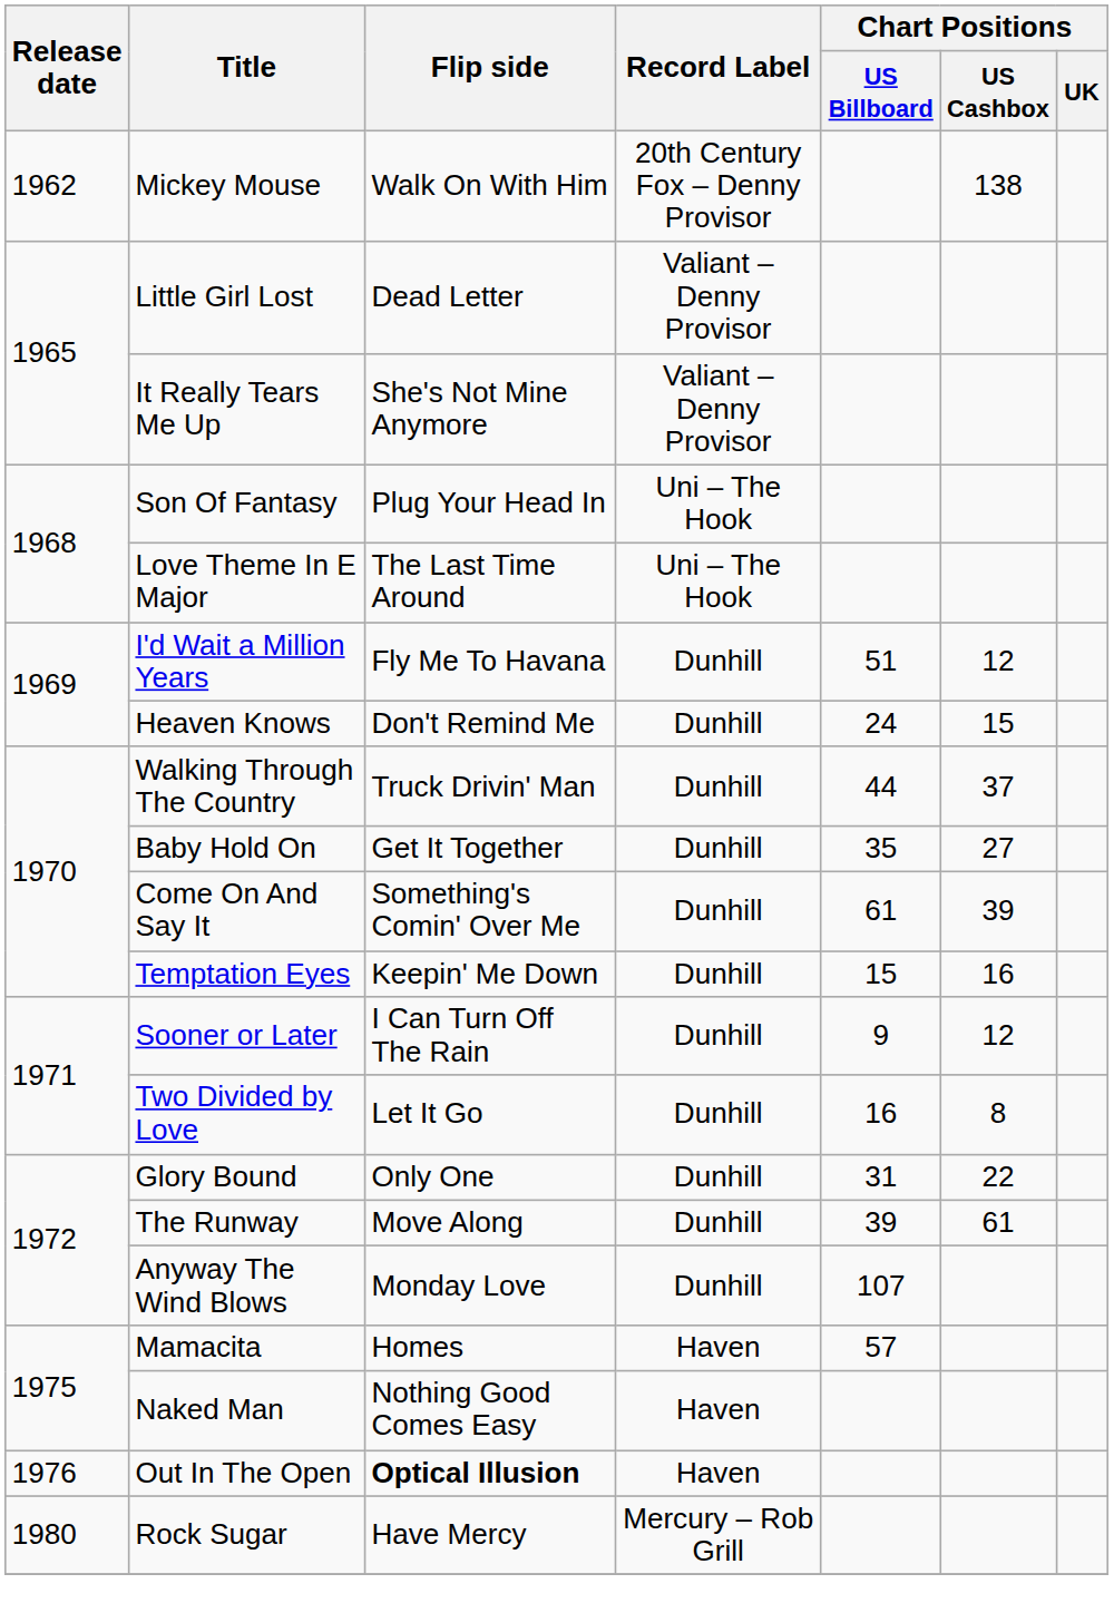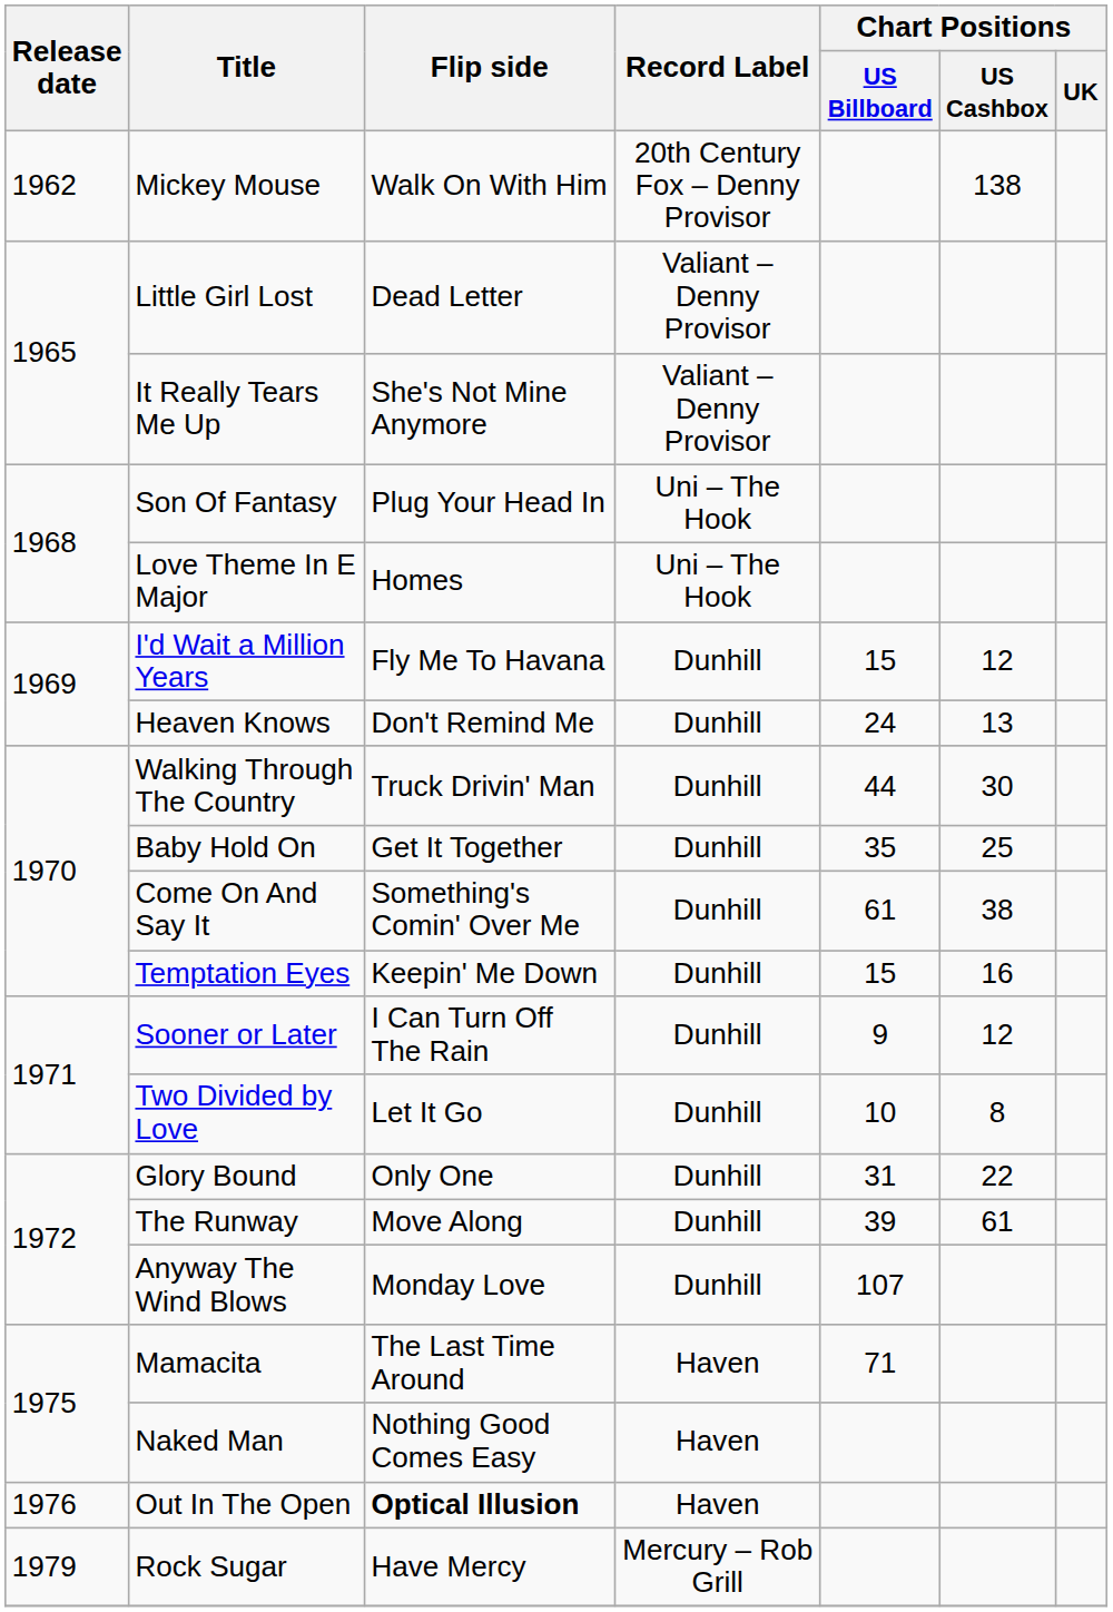 <table class="wikitable">
 <tr>
 <th width="20" rowspan="2">Release date</th>
 <th width="350" rowspan="2">Title</th>
 <th width="350" rowspan="2">Flip side</th>
 <th width="350" rowspan="2">Record Label</th>
 <th colspan="4">Chart Positions</th>
 </tr>
 <tr>
 <th width="60"><small><a href='#'>US Billboard</a></small></th>
 <th width="50"><small> US Cashbox </small></th>
 <th width="30"><small>UK</small></th>
 </tr>
 <tr>
 <td rowspan="1">1962</td>
 <td>Mickey Mouse</td>
 <td>Walk On With Him</td>
 <td align="center">20th Century Fox – Denny Provisor</td>
 <td align="center"></td>
 <td align="center">138</td>
 <td align="center"></td>
 </tr>
 <tr>
 <td rowspan="2">1965</td>
 <td>Little Girl Lost</td>
 <td>Dead Letter</td>
 <td align="center">Valiant – Denny Provisor</td>
 <td align="center"></td>
 <td align="center"></td>
 <td align="center"></td>
 </tr>
 <tr>
 <td>It Really Tears Me Up</td>
 <td>She's Not Mine Anymore</td>
 <td align="center">Valiant – Denny Provisor</td>
 <td align="center"></td>
 <td align="center"></td>
 <td align="center"></td>
 </tr>
 <tr>
 <td rowspan="2">1968</td>
 <td>Son Of Fantasy</td>
 <td>Plug Your Head In</td>
 <td align="center">Uni – The Hook</td>
 <td align="center"></td>
 <td align="center"></td>
 <td align="center"></td>
 </tr>
 <tr>
 <td>Love Theme In E Major</td>
-<td>The Last Time Around</td>
+<td>Homes</td>
 <td align="center">Uni – The Hook</td>
 <td align="center"></td>
 <td align="center"></td>
 <td align="center"></td>
 </tr>
 <tr>
 <td rowspan="2">1969</td>
 <td><a href='#'>I'd Wait a Million Years</a></td>
 <td>Fly Me To Havana</td>
 <td align="center">Dunhill</td>
-<td align="center">51</td>
+<td align="center">15</td>
 <td align="center">12</td>
 <td align="center"></td>
 </tr>
 <tr>
 <td>Heaven Knows</td>
 <td>Don't Remind Me</td>
 <td align="center">Dunhill</td>
 <td align="center">24</td>
-<td align="center">15</td>
+<td align="center">13</td>
 <td align="center"></td>
 </tr>
 <tr>
 <td rowspan="4">1970</td>
 <td>Walking Through The Country</td>
 <td>Truck Drivin' Man</td>
 <td align="center">Dunhill</td>
 <td align="center">44</td>
-<td align="center">37</td>
+<td align="center">30</td>
 <td align="center"></td>
 </tr>
 <tr>
 <td>Baby Hold On</td>
 <td>Get It Together</td>
 <td align="center">Dunhill</td>
 <td align="center">35</td>
-<td align="center">27</td>
+<td align="center">25</td>
 <td align="center"></td>
 </tr>
 <tr>
 <td>Come On And Say It</td>
 <td>Something's Comin' Over Me</td>
 <td align="center">Dunhill</td>
 <td align="center">61</td>
-<td align="center">39</td>
+<td align="center">38</td>
 <td align="center"></td>
 </tr>
 <tr>
 <td><a href='#'>Temptation Eyes</a></td>
 <td>Keepin' Me Down</td>
 <td align="center">Dunhill</td>
 <td align="center">15</td>
 <td align="center">16</td>
 <td align="center"></td>
 </tr>
 <tr>
 <td rowspan="2">1971</td>
 <td><a href='#'>Sooner or Later</a></td>
 <td>I Can Turn Off The Rain</td>
 <td align="center">Dunhill</td>
 <td align="center">9</td>
 <td align="center">12</td>
 <td align="center"></td>
 </tr>
 <tr>
 <td><a href='#'>Two Divided by Love</a></td>
 <td>Let It Go</td>
 <td align="center">Dunhill</td>
-<td align="center">16</td>
+<td align="center">10</td>
 <td align="center">8</td>
 <td align="center"></td>
 </tr>
 <tr>
 <td rowspan="3">1972</td>
 <td>Glory Bound</td>
 <td>Only One</td>
 <td align="center">Dunhill</td>
 <td align="center">31</td>
 <td align="center">22</td>
 <td align="center"></td>
 </tr>
 <tr>
 <td>The Runway</td>
 <td>Move Along</td>
 <td align="center">Dunhill</td>
 <td align="center">39</td>
 <td align="center">61</td>
 <td align="center"></td>
 </tr>
 <tr>
 <td>Anyway The Wind Blows</td>
 <td>Monday Love</td>
 <td align="center">Dunhill</td>
 <td align="center">107</td>
 <td align="center"></td>
 <td align="center"></td>
 </tr>
 <tr>
 <td rowspan="2">1975</td>
 <td>Mamacita</td>
-<td>Homes</td>
+<td>The Last Time Around</td>
 <td align="center">Haven</td>
-<td align="center">57</td>
+<td align="center">71</td>
 <td align="center"></td>
 <td align="center"></td>
 </tr>
 <tr>
 <td>Naked Man</td>
 <td>Nothing Good Comes Easy</td>
 <td align="center">Haven</td>
 <td align="center"></td>
 <td align="center"></td>
 <td align="center"></td>
 </tr>
 <tr>
 <td rowspan="1">1976</td>
 <td>Out In The Open</td>
 <td><strong>Optical Illusion</strong></td>
 <td align="center">Haven</td>
 <td align="center"></td>
 <td align="center"></td>
 <td align="center"></td>
 </tr>
 <tr>
-<td rowspan="1">1980</td>
+<td rowspan="1">1979</td>
 <td>Rock Sugar</td>
 <td>Have Mercy</td>
 <td align="center">Mercury – Rob Grill</td>
 <td align="center"></td>
 <td align="center"></td>
 <td align="center"></td>
 </tr>
 <tr>
 </tr>
 </table>
